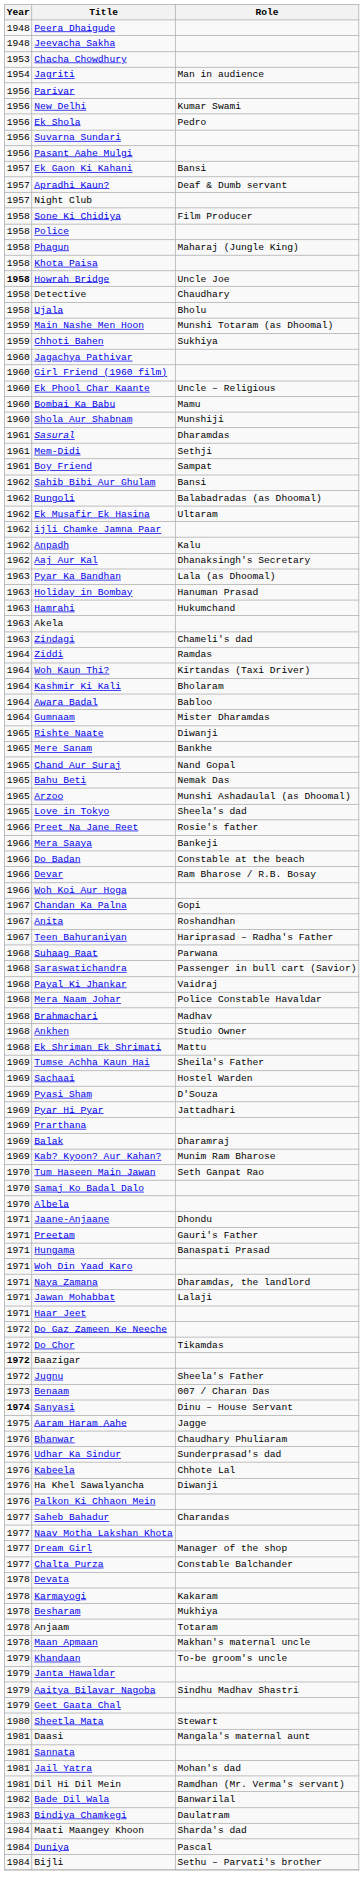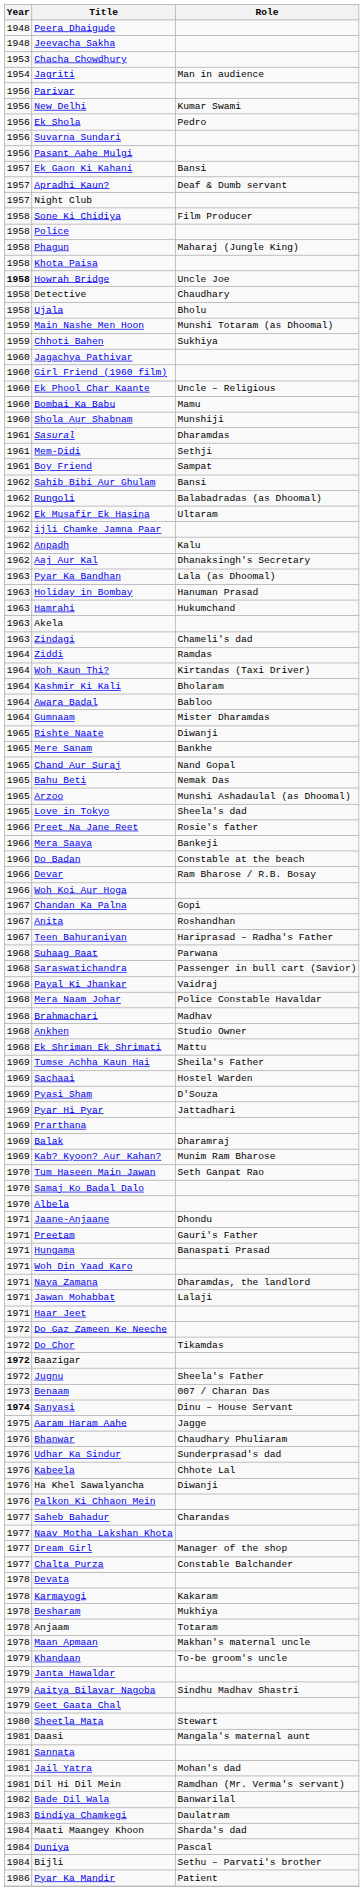 <table class="wikitable sortable">
 <tr>
 <th>Year</th>
 <th>Title</th>
 <th>Role</th>
 </tr>
 <tr>
 <td>1948</td>
 <td><a href='#'>Peera Dhaigude</a></td>
 <td></td>
 </tr>
 <tr>
 <td>1948</td>
 <td><a href='#'>Jeevacha Sakha</a></td>
 <td></td>
 </tr>
 <tr>
 <td>1953</td>
 <td><a href='#'>Chacha Chowdhury</a></td>
 <td></td>
 </tr>
 <tr>
 <td>1954</td>
 <td><a href='#'>Jagriti</a></td>
 <td>Man in audience</td>
 </tr>
 <tr>
 <td>1956</td>
 <td><a href='#'>Parivar</a></td>
 <td></td>
 </tr>
 <tr>
 <td>1956</td>
 <td><a href='#'>New Delhi</a></td>
 <td>Kumar Swami</td>
 </tr>
 <tr>
 <td>1956</td>
 <td><a href='#'>Ek Shola</a></td>
 <td>Pedro</td>
 </tr>
 <tr>
 <td>1956</td>
 <td><a href='#'>Suvarna Sundari</a></td>
 <td></td>
 </tr>
 <tr>
 <td>1956</td>
 <td><a href='#'>Pasant Aahe Mulgi</a></td>
 <td></td>
 </tr>
 <tr>
 <td>1957</td>
 <td><a href='#'>Ek Gaon Ki Kahani</a></td>
 <td>Bansi</td>
 </tr>
 <tr>
 <td>1957</td>
 <td><a href='#'>Apradhi Kaun?</a></td>
 <td>Deaf & Dumb servant</td>
 </tr>
 <tr>
 <td>1957</td>
 <td>Night Club</td>
 <td></td>
 </tr>
 <tr>
 <td>1958</td>
 <td><a href='#'>Sone Ki Chidiya</a></td>
 <td>Film Producer</td>
 </tr>
 <tr>
 <td>1958</td>
 <td><a href='#'>Police</a></td>
 <td></td>
 </tr>
 <tr>
 <td>1958</td>
 <td><a href='#'>Phagun</a></td>
 <td>Maharaj (Jungle King)</td>
 </tr>
 <tr>
 <td>1958</td>
 <td><a href='#'>Khota Paisa</a></td>
 <td></td>
 </tr>
 <tr>
 <td><strong>1958</strong></td>
 <td><a href='#'>Howrah Bridge</a></td>
 <td>Uncle Joe</td>
 </tr>
 <tr>
 <td>1958</td>
 <td>Detective</td>
 <td>Chaudhary</td>
 </tr>
 <tr>
 <td>1958</td>
 <td><a href='#'>Ujala</a></td>
 <td>Bholu</td>
 </tr>
 <tr>
 <td>1959</td>
 <td><a href='#'>Main Nashe Men Hoon</a></td>
 <td>Munshi Totaram (as Dhoomal)</td>
 </tr>
 <tr>
 <td>1959</td>
 <td><a href='#'>Chhoti Bahen</a></td>
 <td>Sukhiya</td>
 </tr>
 <tr>
 <td>1960</td>
 <td><a href='#'>Jagachya Pathivar</a></td>
 <td></td>
 </tr>
 <tr>
 <td>1960</td>
 <td><a href='#'>Girl Friend (1960 film)</a></td>
 <td></td>
 </tr>
 <tr>
 <td>1960</td>
 <td><a href='#'>Ek Phool Char Kaante</a></td>
 <td>Uncle – Religious</td>
 </tr>
 <tr>
 <td>1960</td>
 <td><a href='#'>Bombai Ka Babu</a></td>
 <td>Mamu</td>
 </tr>
 <tr>
 <td>1960</td>
 <td><a href='#'>Shola Aur Shabnam</a></td>
 <td>Munshiji</td>
 </tr>
 <tr>
 <td>1961</td>
 <td><em><a href='#'>Sasural</a></em></td>
 <td>Dharamdas</td>
 </tr>
 <tr>
 <td>1961</td>
 <td><a href='#'>Mem-Didi</a></td>
 <td>Sethji</td>
 </tr>
 <tr>
 <td>1961</td>
 <td><a href='#'>Boy Friend</a></td>
 <td>Sampat</td>
 </tr>
 <tr>
 <td>1962</td>
 <td><a href='#'>Sahib Bibi Aur Ghulam</a></td>
 <td>Bansi</td>
 </tr>
 <tr>
 <td>1962</td>
 <td><a href='#'>Rungoli</a></td>
 <td>Balabadradas (as Dhoomal)</td>
 </tr>
 <tr>
 <td>1962</td>
 <td><a href='#'>Ek Musafir Ek Hasina</a></td>
 <td>Ultaram</td>
 </tr>
 <tr>
 <td>1962</td>
 <td><a href='#'>ijli Chamke Jamna Paar</a></td>
 <td></td>
 </tr>
 <tr>
 <td>1962</td>
 <td><a href='#'>Anpadh</a></td>
 <td>Kalu</td>
 </tr>
 <tr>
 <td>1962</td>
 <td><a href='#'>Aaj Aur Kal</a></td>
 <td>Dhanaksingh's Secretary</td>
 </tr>
 <tr>
 <td>1963</td>
 <td><a href='#'>Pyar Ka Bandhan</a></td>
 <td>Lala (as Dhoomal)</td>
 </tr>
 <tr>
 <td>1963</td>
 <td><a href='#'>Holiday in Bombay</a></td>
 <td>Hanuman Prasad</td>
 </tr>
 <tr>
 <td>1963</td>
 <td><a href='#'>Hamrahi</a></td>
 <td>Hukumchand</td>
 </tr>
 <tr>
 <td>1963</td>
 <td>Akela</td>
 <td></td>
 </tr>
 <tr>
 <td>1963</td>
 <td><a href='#'>Zindagi</a></td>
 <td>Chameli's dad</td>
 </tr>
 <tr>
 <td>1964</td>
 <td><a href='#'>Ziddi</a></td>
 <td>Ramdas</td>
 </tr>
 <tr>
 <td>1964</td>
 <td><a href='#'>Woh Kaun Thi?</a></td>
 <td>Kirtandas (Taxi Driver)</td>
 </tr>
 <tr>
 <td>1964</td>
 <td><a href='#'>Kashmir Ki Kali</a></td>
 <td>Bholaram</td>
 </tr>
 <tr>
 <td>1964</td>
 <td><a href='#'>Awara Badal</a></td>
 <td>Babloo</td>
 </tr>
 <tr>
 <td>1964</td>
 <td><a href='#'>Gumnaam</a></td>
 <td>Mister Dharamdas</td>
 </tr>
 <tr>
 <td>1965</td>
 <td><a href='#'>Rishte Naate</a></td>
 <td>Diwanji</td>
 </tr>
 <tr>
 <td>1965</td>
 <td><a href='#'>Mere Sanam</a></td>
 <td>Bankhe</td>
 </tr>
 <tr>
 <td>1965</td>
 <td><a href='#'>Chand Aur Suraj</a></td>
 <td>Nand Gopal</td>
 </tr>
 <tr>
 <td>1965</td>
 <td><a href='#'>Bahu Beti</a></td>
 <td>Nemak Das</td>
 </tr>
 <tr>
 <td>1965</td>
 <td><a href='#'>Arzoo</a></td>
 <td>Munshi Ashadaulal (as Dhoomal)</td>
 </tr>
 <tr>
 <td>1965</td>
 <td><a href='#'>Love in Tokyo</a></td>
 <td>Sheela's dad</td>
 </tr>
 <tr>
 <td>1966</td>
 <td><a href='#'>Preet Na Jane Reet</a></td>
 <td>Rosie's father</td>
 </tr>
 <tr>
 <td>1966</td>
 <td><a href='#'>Mera Saaya</a></td>
 <td>Bankeji</td>
 </tr>
 <tr>
 <td>1966</td>
 <td><a href='#'>Do Badan</a></td>
 <td>Constable at the beach</td>
 </tr>
 <tr>
 <td>1966</td>
 <td><a href='#'>Devar</a></td>
 <td>Ram Bharose / R.B. Bosay</td>
 </tr>
 <tr>
 <td>1966</td>
 <td><a href='#'>Woh Koi Aur Hoga</a></td>
 <td></td>
 </tr>
 <tr>
 <td>1967</td>
 <td><a href='#'>Chandan Ka Palna</a></td>
 <td>Gopi</td>
 </tr>
 <tr>
 <td>1967</td>
 <td><a href='#'>Anita</a></td>
 <td>Roshandhan</td>
 </tr>
 <tr>
 <td>1967</td>
 <td><a href='#'>Teen Bahuraniyan</a></td>
 <td>Hariprasad – Radha's Father</td>
 </tr>
 <tr>
 <td>1968</td>
 <td><a href='#'>Suhaag Raat</a></td>
 <td>Parwana</td>
 </tr>
 <tr>
 <td>1968</td>
 <td><a href='#'>Saraswatichandra</a></td>
 <td>Passenger in bull cart (Savior)</td>
 </tr>
 <tr>
 <td>1968</td>
 <td><a href='#'>Payal Ki Jhankar</a></td>
 <td>Vaidraj</td>
 </tr>
 <tr>
 <td>1968</td>
 <td><a href='#'>Mera Naam Johar</a></td>
 <td>Police Constable Havaldar</td>
 </tr>
 <tr>
 <td>1968</td>
 <td><a href='#'>Brahmachari</a></td>
 <td>Madhav</td>
 </tr>
 <tr>
 <td>1968</td>
 <td><a href='#'>Ankhen</a></td>
 <td>Studio Owner</td>
 </tr>
 <tr>
 <td>1968</td>
 <td><a href='#'>Ek Shriman Ek Shrimati</a></td>
 <td>Mattu</td>
 </tr>
 <tr>
 <td>1969</td>
 <td><a href='#'>Tumse Achha Kaun Hai</a></td>
 <td>Sheila's Father</td>
 </tr>
 <tr>
 <td>1969</td>
 <td><a href='#'>Sachaai</a></td>
 <td>Hostel Warden</td>
 </tr>
 <tr>
 <td>1969</td>
 <td><a href='#'>Pyasi Sham</a></td>
 <td>D'Souza</td>
 </tr>
 <tr>
 <td>1969</td>
 <td><a href='#'>Pyar Hi Pyar</a></td>
 <td>Jattadhari</td>
 </tr>
 <tr>
 <td>1969</td>
 <td><a href='#'>Prarthana</a></td>
 <td></td>
 </tr>
 <tr>
 <td>1969</td>
 <td><a href='#'>Balak</a></td>
 <td>Dharamraj</td>
 </tr>
 <tr>
 <td>1969</td>
 <td><a href='#'>Kab? Kyoon? Aur Kahan?</a></td>
 <td>Munim Ram Bharose</td>
 </tr>
 <tr>
 <td>1970</td>
 <td><a href='#'>Tum Haseen Main Jawan</a></td>
 <td>Seth Ganpat Rao</td>
 </tr>
 <tr>
 <td>1970</td>
 <td><a href='#'>Samaj Ko Badal Dalo</a></td>
 <td></td>
 </tr>
 <tr>
 <td>1970</td>
 <td><a href='#'>Albela</a></td>
 <td></td>
 </tr>
 <tr>
 <td>1971</td>
 <td><a href='#'>Jaane-Anjaane</a></td>
 <td>Dhondu</td>
 </tr>
 <tr>
 <td>1971</td>
 <td><a href='#'>Preetam</a></td>
 <td>Gauri's Father</td>
 </tr>
 <tr>
 <td>1971</td>
 <td><a href='#'>Hungama</a></td>
 <td>Banaspati Prasad</td>
 </tr>
 <tr>
 <td>1971</td>
 <td><a href='#'>Woh Din Yaad Karo</a></td>
 <td></td>
 </tr>
 <tr>
 <td>1971</td>
 <td><a href='#'>Naya Zamana</a></td>
 <td>Dharamdas, the landlord</td>
 </tr>
 <tr>
 <td>1971</td>
 <td><a href='#'>Jawan Mohabbat</a></td>
 <td>Lalaji</td>
 </tr>
 <tr>
 <td>1971</td>
 <td><a href='#'>Haar Jeet</a></td>
 <td></td>
 </tr>
 <tr>
 <td>1972</td>
 <td><a href='#'>Do Gaz Zameen Ke Neeche</a></td>
 <td></td>
 </tr>
 <tr>
 <td>1972</td>
 <td><a href='#'>Do Chor</a></td>
 <td>Tikamdas</td>
 </tr>
 <tr>
 <td><strong>1972</strong></td>
 <td>Baazigar</td>
 <td></td>
 </tr>
 <tr>
 <td>1972</td>
 <td><a href='#'>Jugnu</a></td>
 <td>Sheela's Father</td>
 </tr>
 <tr>
 <td>1973</td>
 <td><a href='#'>Benaam</a></td>
 <td>007 / Charan Das</td>
 </tr>
 <tr>
 <td><strong>1974</strong></td>
 <td><a href='#'>Sanyasi</a></td>
 <td>Dinu – House Servant</td>
 </tr>
 <tr>
 <td>1975</td>
 <td><a href='#'>Aaram Haram Aahe</a></td>
 <td>Jagge</td>
 </tr>
 <tr>
 <td>1976</td>
 <td><a href='#'>Bhanwar</a></td>
 <td>Chaudhary Phuliaram</td>
 </tr>
 <tr>
 <td>1976</td>
 <td><a href='#'>Udhar Ka Sindur</a></td>
 <td>Sunderprasad's dad</td>
 </tr>
 <tr>
 <td>1976</td>
 <td><a href='#'>Kabeela</a></td>
 <td>Chhote Lal</td>
 </tr>
 <tr>
 <td>1976</td>
 <td>Ha Khel Sawalyancha</td>
 <td>Diwanji</td>
 </tr>
 <tr>
 <td>1976</td>
 <td><a href='#'>Palkon Ki Chhaon Mein</a></td>
 <td></td>
 </tr>
 <tr>
 <td>1977</td>
 <td><a href='#'>Saheb Bahadur</a></td>
 <td>Charandas</td>
 </tr>
 <tr>
 <td>1977</td>
 <td><a href='#'>Naav Motha Lakshan Khota</a></td>
 <td></td>
 </tr>
 <tr>
 <td>1977</td>
 <td><a href='#'>Dream Girl</a></td>
 <td>Manager of the shop</td>
 </tr>
 <tr>
 <td>1977</td>
 <td><a href='#'>Chalta Purza</a></td>
 <td>Constable Balchander</td>
 </tr>
 <tr>
 <td>1978</td>
 <td><a href='#'>Devata</a></td>
 <td></td>
 </tr>
 <tr>
 <td>1978</td>
 <td><a href='#'>Karmayogi</a></td>
 <td>Kakaram</td>
 </tr>
 <tr>
 <td>1978</td>
 <td><a href='#'>Besharam</a></td>
 <td>Mukhiya</td>
 </tr>
 <tr>
 <td>1978</td>
 <td>Anjaam</td>
 <td>Totaram</td>
 </tr>
 <tr>
 <td>1978</td>
 <td><a href='#'>Maan Apmaan</a></td>
 <td>Makhan's maternal uncle</td>
 </tr>
 <tr>
 <td>1979</td>
 <td><a href='#'>Khandaan</a></td>
 <td>To-be groom's uncle</td>
 </tr>
 <tr>
 <td>1979</td>
 <td><a href='#'>Janta Hawaldar</a></td>
 <td></td>
 </tr>
 <tr>
 <td>1979</td>
 <td><a href='#'>Aaitya Bilavar Nagoba</a></td>
 <td>Sindhu Madhav Shastri</td>
 </tr>
 <tr>
 <td>1979</td>
 <td><a href='#'>Geet Gaata Chal</a></td>
 <td></td>
 </tr>
 <tr>
 <td>1980</td>
 <td><a href='#'>Sheetla Mata</a></td>
 <td>Stewart</td>
 </tr>
 <tr>
 <td>1981</td>
 <td>Daasi</td>
 <td>Mangala's maternal aunt</td>
 </tr>
 <tr>
 <td>1981</td>
 <td><a href='#'>Sannata</a></td>
 <td></td>
 </tr>
 <tr>
 <td>1981</td>
 <td><a href='#'>Jail Yatra</a></td>
 <td>Mohan's dad</td>
 </tr>
 <tr>
 <td>1981</td>
 <td>Dil Hi Dil Mein</td>
 <td>Ramdhan (Mr. Verma's servant)</td>
 </tr>
 <tr>
 <td>1982</td>
 <td><a href='#'>Bade Dil Wala</a></td>
 <td>Banwarilal</td>
 </tr>
 <tr>
 <td>1983</td>
 <td><a href='#'>Bindiya Chamkegi</a></td>
 <td>Daulatram</td>
 </tr>
 <tr>
 <td>1984</td>
 <td>Maati Maangey Khoon</td>
 <td>Sharda's dad</td>
 </tr>
 <tr>
 <td>1984</td>
 <td><a href='#'>Duniya</a></td>
 <td>Pascal</td>
 </tr>
 <tr>
 <td>1984</td>
 <td>Bijli</td>
 <td>Sethu – Parvati's brother</td>
 </tr>
 <tr>
+<td>1986</td>
+<td><a href='#'>Pyar Ka Mandir</a></td>
+<td>Patient</td>
+</tr>
+<tr>
 </tr>
 </table>
